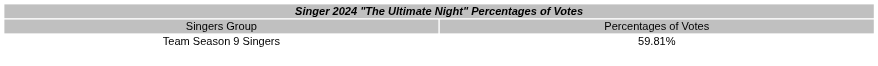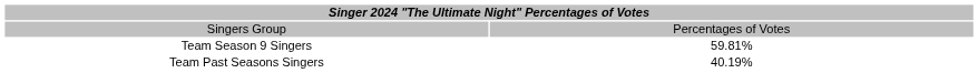 <table width="100%" style="text-align:center">
 <tr align=center style="background:silver">
 <td colspan="2"><div><strong><em>Singer<em> 2024 "The Ultimate Night" Percentages of Votes<strong></div></td>
 </tr>
 <tr align=center style="background:silver">
 <td style="width:50%"></strong>Singers Group<strong></td>
 <td style="width:50%"></strong>Percentages of Votes<strong></td>
 </tr>
 <tr>
 <td>Team Season 9 Singers</td>
 <td>59.81%</td>
 </tr>
+<tr>
+<td>Team Past Seasons Singers</td>
+<td>40.19%</td>
+</tr>
 </table>
